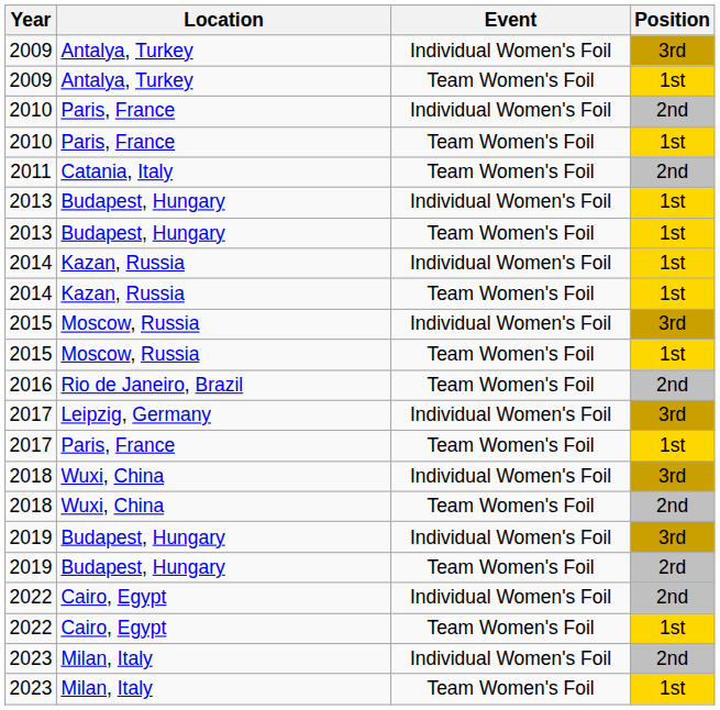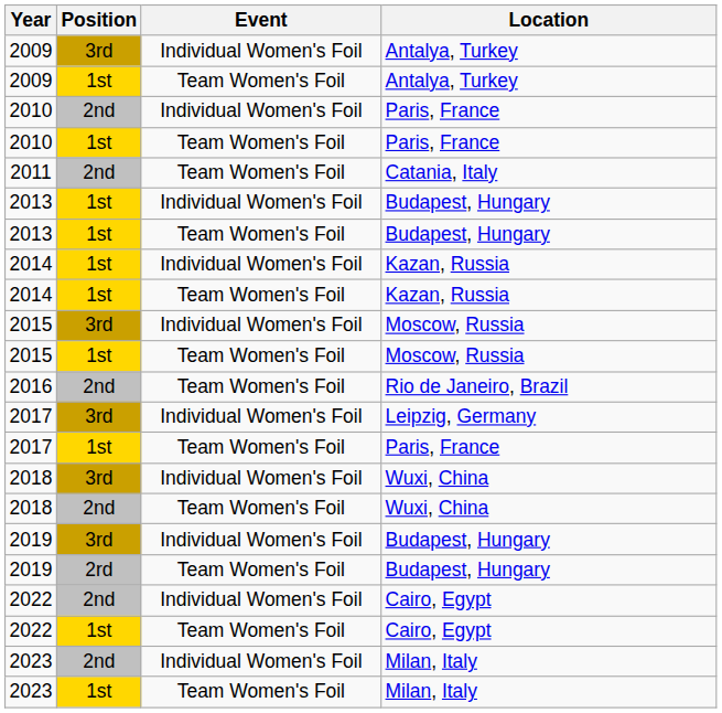 <table class="wikitable" style="text-align:center;">
 <tr>
 <th>Year</th>
+<th>Position</th>
+<th style="width:12em">Event</th>
 <th style="width:17em">Location</th>
-<th style="width:12em">Event</th>
-<th>Position</th>
 </tr>
 <tr>
 <td>2009</td>
+<td bgcolor="caramel">3rd</td>
+<td>Individual Women's Foil</td>
 <td rowspan="1" align="left"> <a href='#'>Antalya</a>, <a href='#'>Turkey</a></td>
-<td>Individual Women's Foil</td>
-<td bgcolor="caramel">3rd</td>
 </tr>
 <tr>
 <td>2009</td>
+<td bgcolor="gold">1st</td>
+<td>Team Women's Foil</td>
 <td rowspan="1" align="left"> <a href='#'>Antalya</a>, <a href='#'>Turkey</a></td>
-<td>Team Women's Foil</td>
-<td bgcolor="gold">1st</td>
 </tr>
 <tr>
 <td>2010</td>
+<td bgcolor="silver">2nd</td>
+<td>Individual Women's Foil</td>
 <td rowspan="1" align="left"> <a href='#'>Paris</a>, <a href='#'>France</a></td>
-<td>Individual Women's Foil</td>
-<td bgcolor="silver">2nd</td>
 </tr>
 <tr>
 <td>2010</td>
+<td bgcolor="gold">1st</td>
+<td>Team Women's Foil</td>
 <td rowspan="1" align="left"> <a href='#'>Paris</a>, <a href='#'>France</a></td>
-<td>Team Women's Foil</td>
-<td bgcolor="gold">1st</td>
 </tr>
 <tr>
 <td>2011</td>
+<td bgcolor="silver">2nd</td>
+<td>Team Women's Foil</td>
 <td rowspan="1" align="left"> <a href='#'>Catania</a>, <a href='#'>Italy</a></td>
-<td>Team Women's Foil</td>
-<td bgcolor="silver">2nd</td>
 </tr>
 <tr>
 <td>2013</td>
+<td bgcolor="gold">1st</td>
+<td>Individual Women's Foil</td>
 <td rowspan="1" align="left"> <a href='#'>Budapest</a>, <a href='#'>Hungary</a></td>
-<td>Individual Women's Foil</td>
-<td bgcolor="gold">1st</td>
 </tr>
 <tr>
 <td>2013</td>
+<td bgcolor="gold">1st</td>
+<td>Team Women's Foil</td>
 <td rowspan="1" align="left"> <a href='#'>Budapest</a>, <a href='#'>Hungary</a></td>
-<td>Team Women's Foil</td>
-<td bgcolor="gold">1st</td>
 </tr>
 <tr>
 <td>2014</td>
+<td bgcolor="gold">1st</td>
+<td>Individual Women's Foil</td>
 <td rowspan="1" align="left"> <a href='#'>Kazan</a>, <a href='#'>Russia</a></td>
-<td>Individual Women's Foil</td>
-<td bgcolor="gold">1st</td>
 </tr>
 <tr>
 <td>2014</td>
+<td bgcolor="gold">1st</td>
+<td>Team Women's Foil</td>
 <td rowspan="1" align="left"> <a href='#'>Kazan</a>, <a href='#'>Russia</a></td>
-<td>Team Women's Foil</td>
-<td bgcolor="gold">1st</td>
 </tr>
 <tr>
 <td>2015</td>
+<td bgcolor="caramel">3rd</td>
+<td>Individual Women's Foil</td>
 <td rowspan="1" align="left"> <a href='#'>Moscow</a>, <a href='#'>Russia</a></td>
-<td>Individual Women's Foil</td>
-<td bgcolor="caramel">3rd</td>
 </tr>
 <tr>
 <td>2015</td>
+<td bgcolor="gold">1st</td>
+<td>Team Women's Foil</td>
 <td rowspan="1" align="left"> <a href='#'>Moscow</a>, <a href='#'>Russia</a></td>
-<td>Team Women's Foil</td>
-<td bgcolor="gold">1st</td>
 </tr>
 <tr>
 <td>2016</td>
+<td bgcolor="silver">2nd</td>
+<td>Team Women's Foil</td>
 <td rowspan="1" align="left"> <a href='#'>Rio de Janeiro</a>, <a href='#'>Brazil</a></td>
-<td>Team Women's Foil</td>
-<td bgcolor="silver">2nd</td>
 </tr>
 <tr>
 <td rowspan="1">2017</td>
+<td bgcolor="caramel">3rd</td>
+<td>Individual Women's Foil</td>
 <td rowspan="1" align="left"> <a href='#'>Leipzig</a>, <a href='#'>Germany</a></td>
-<td>Individual Women's Foil</td>
-<td bgcolor="caramel">3rd</td>
 </tr>
 <tr>
 <td>2017</td>
+<td bgcolor="gold">1st</td>
+<td>Team Women's Foil</td>
 <td rowspan="1" align="left"> <a href='#'>Paris</a>, <a href='#'>France</a></td>
-<td>Team Women's Foil</td>
-<td bgcolor="gold">1st</td>
 </tr>
 <tr>
 <td>2018</td>
+<td bgcolor="caramel">3rd</td>
+<td>Individual Women's Foil</td>
 <td rowspan="1" align="left"> <a href='#'>Wuxi</a>, <a href='#'>China</a></td>
-<td>Individual Women's Foil</td>
-<td bgcolor="caramel">3rd</td>
 </tr>
 <tr>
 <td>2018</td>
+<td bgcolor="silver">2nd</td>
+<td>Team Women's Foil</td>
 <td rowspan="1" align="left"> <a href='#'>Wuxi</a>, <a href='#'>China</a></td>
-<td>Team Women's Foil</td>
-<td bgcolor="silver">2nd</td>
 </tr>
 <tr>
 <td>2019</td>
+<td bgcolor="caramel">3rd</td>
+<td>Individual Women's Foil</td>
 <td rowspan="1" align="left"> <a href='#'>Budapest</a>, <a href='#'>Hungary</a></td>
-<td>Individual Women's Foil</td>
-<td bgcolor="caramel">3rd</td>
 </tr>
 <tr>
 <td>2019</td>
+<td bgcolor="silver">2rd</td>
+<td>Team Women's Foil</td>
 <td rowspan="1" align="left"> <a href='#'>Budapest</a>, <a href='#'>Hungary</a></td>
-<td>Team Women's Foil</td>
-<td bgcolor="silver">2rd</td>
 </tr>
 <tr>
 <td>2022</td>
+<td bgcolor="silver">2nd</td>
+<td>Individual Women's Foil</td>
 <td rowspan="1" align="left"> <a href='#'>Cairo</a>, <a href='#'>Egypt</a></td>
-<td>Individual Women's Foil</td>
-<td bgcolor="silver">2nd</td>
 </tr>
 <tr>
 <td>2022</td>
+<td bgcolor="gold">1st</td>
+<td>Team Women's Foil</td>
 <td rowspan="1" align="left"> <a href='#'>Cairo</a>, <a href='#'>Egypt</a></td>
-<td>Team Women's Foil</td>
-<td bgcolor="gold">1st</td>
 </tr>
 <tr>
 <td>2023</td>
+<td bgcolor="silver">2nd</td>
+<td>Individual Women's Foil</td>
 <td rowspan="1" align="left"> <a href='#'>Milan</a>, <a href='#'>Italy</a></td>
-<td>Individual Women's Foil</td>
-<td bgcolor="silver">2nd</td>
 </tr>
 <tr>
 <td>2023</td>
+<td bgcolor="gold">1st</td>
+<td>Team Women's Foil</td>
 <td rowspan="1" align="left"> <a href='#'>Milan</a>, <a href='#'>Italy</a></td>
-<td>Team Women's Foil</td>
-<td bgcolor="gold">1st</td>
 </tr>
 </table>
